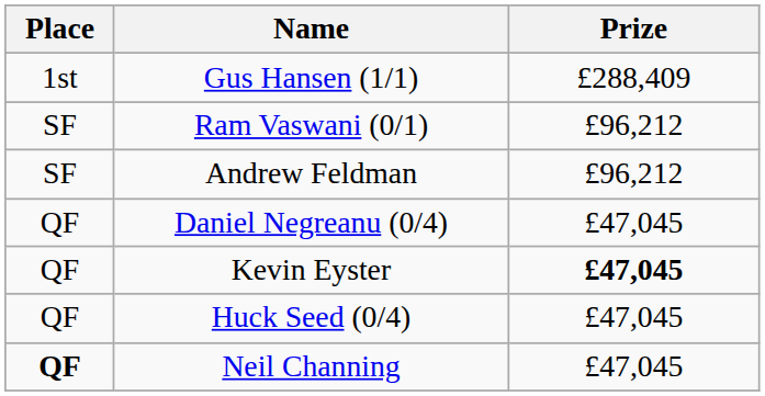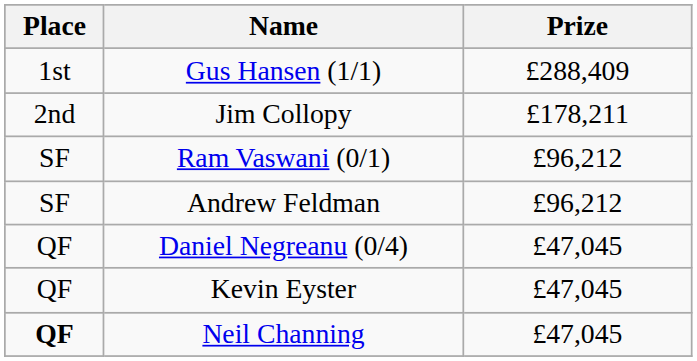 <table class="wikitable">
 <tr>
 <th width="50">Place</th>
 <th width="200">Name</th>
 <th width="125">Prize</th>
 </tr>
 <tr>
 <td align="center">1st</td>
 <td align="center"><a href='#'>Gus Hansen</a> (1/1)</td>
 <td align="center">£288,409</td>
+</tr>
+<tr>
+<td align="center">2nd</td>
+<td align="center">Jim Collopy</td>
+<td align="center">£178,211</td>
 </tr>
 <tr>
 <td align="center">SF</td>
 <td align="center"><a href='#'>Ram Vaswani</a> (0/1)</td>
 <td align="center">£96,212</td>
 </tr>
 <tr>
 <td align="center">SF</td>
 <td align="center">Andrew Feldman</td>
 <td align="center">£96,212</td>
 </tr>
 <tr>
 <td align="center">QF</td>
 <td align="center"><a href='#'>Daniel Negreanu</a> (0/4)</td>
 <td align="center">£47,045</td>
 </tr>
 <tr>
 <td align="center">QF</td>
 <td align="center">Kevin Eyster</td>
-<td align="center"><strong>£47,045</strong></td>
-</tr>
-<tr>
-<td align="center">QF</td>
-<td align="center"><a href='#'>Huck Seed</a> (0/4)</td>
 <td align="center">£47,045</td>
 </tr>
 <tr>
 <td align="center"><strong>QF</strong></td>
 <td align="center"><a href='#'>Neil Channing</a></td>
 <td align="center">£47,045</td>
 </tr>
 </table>
